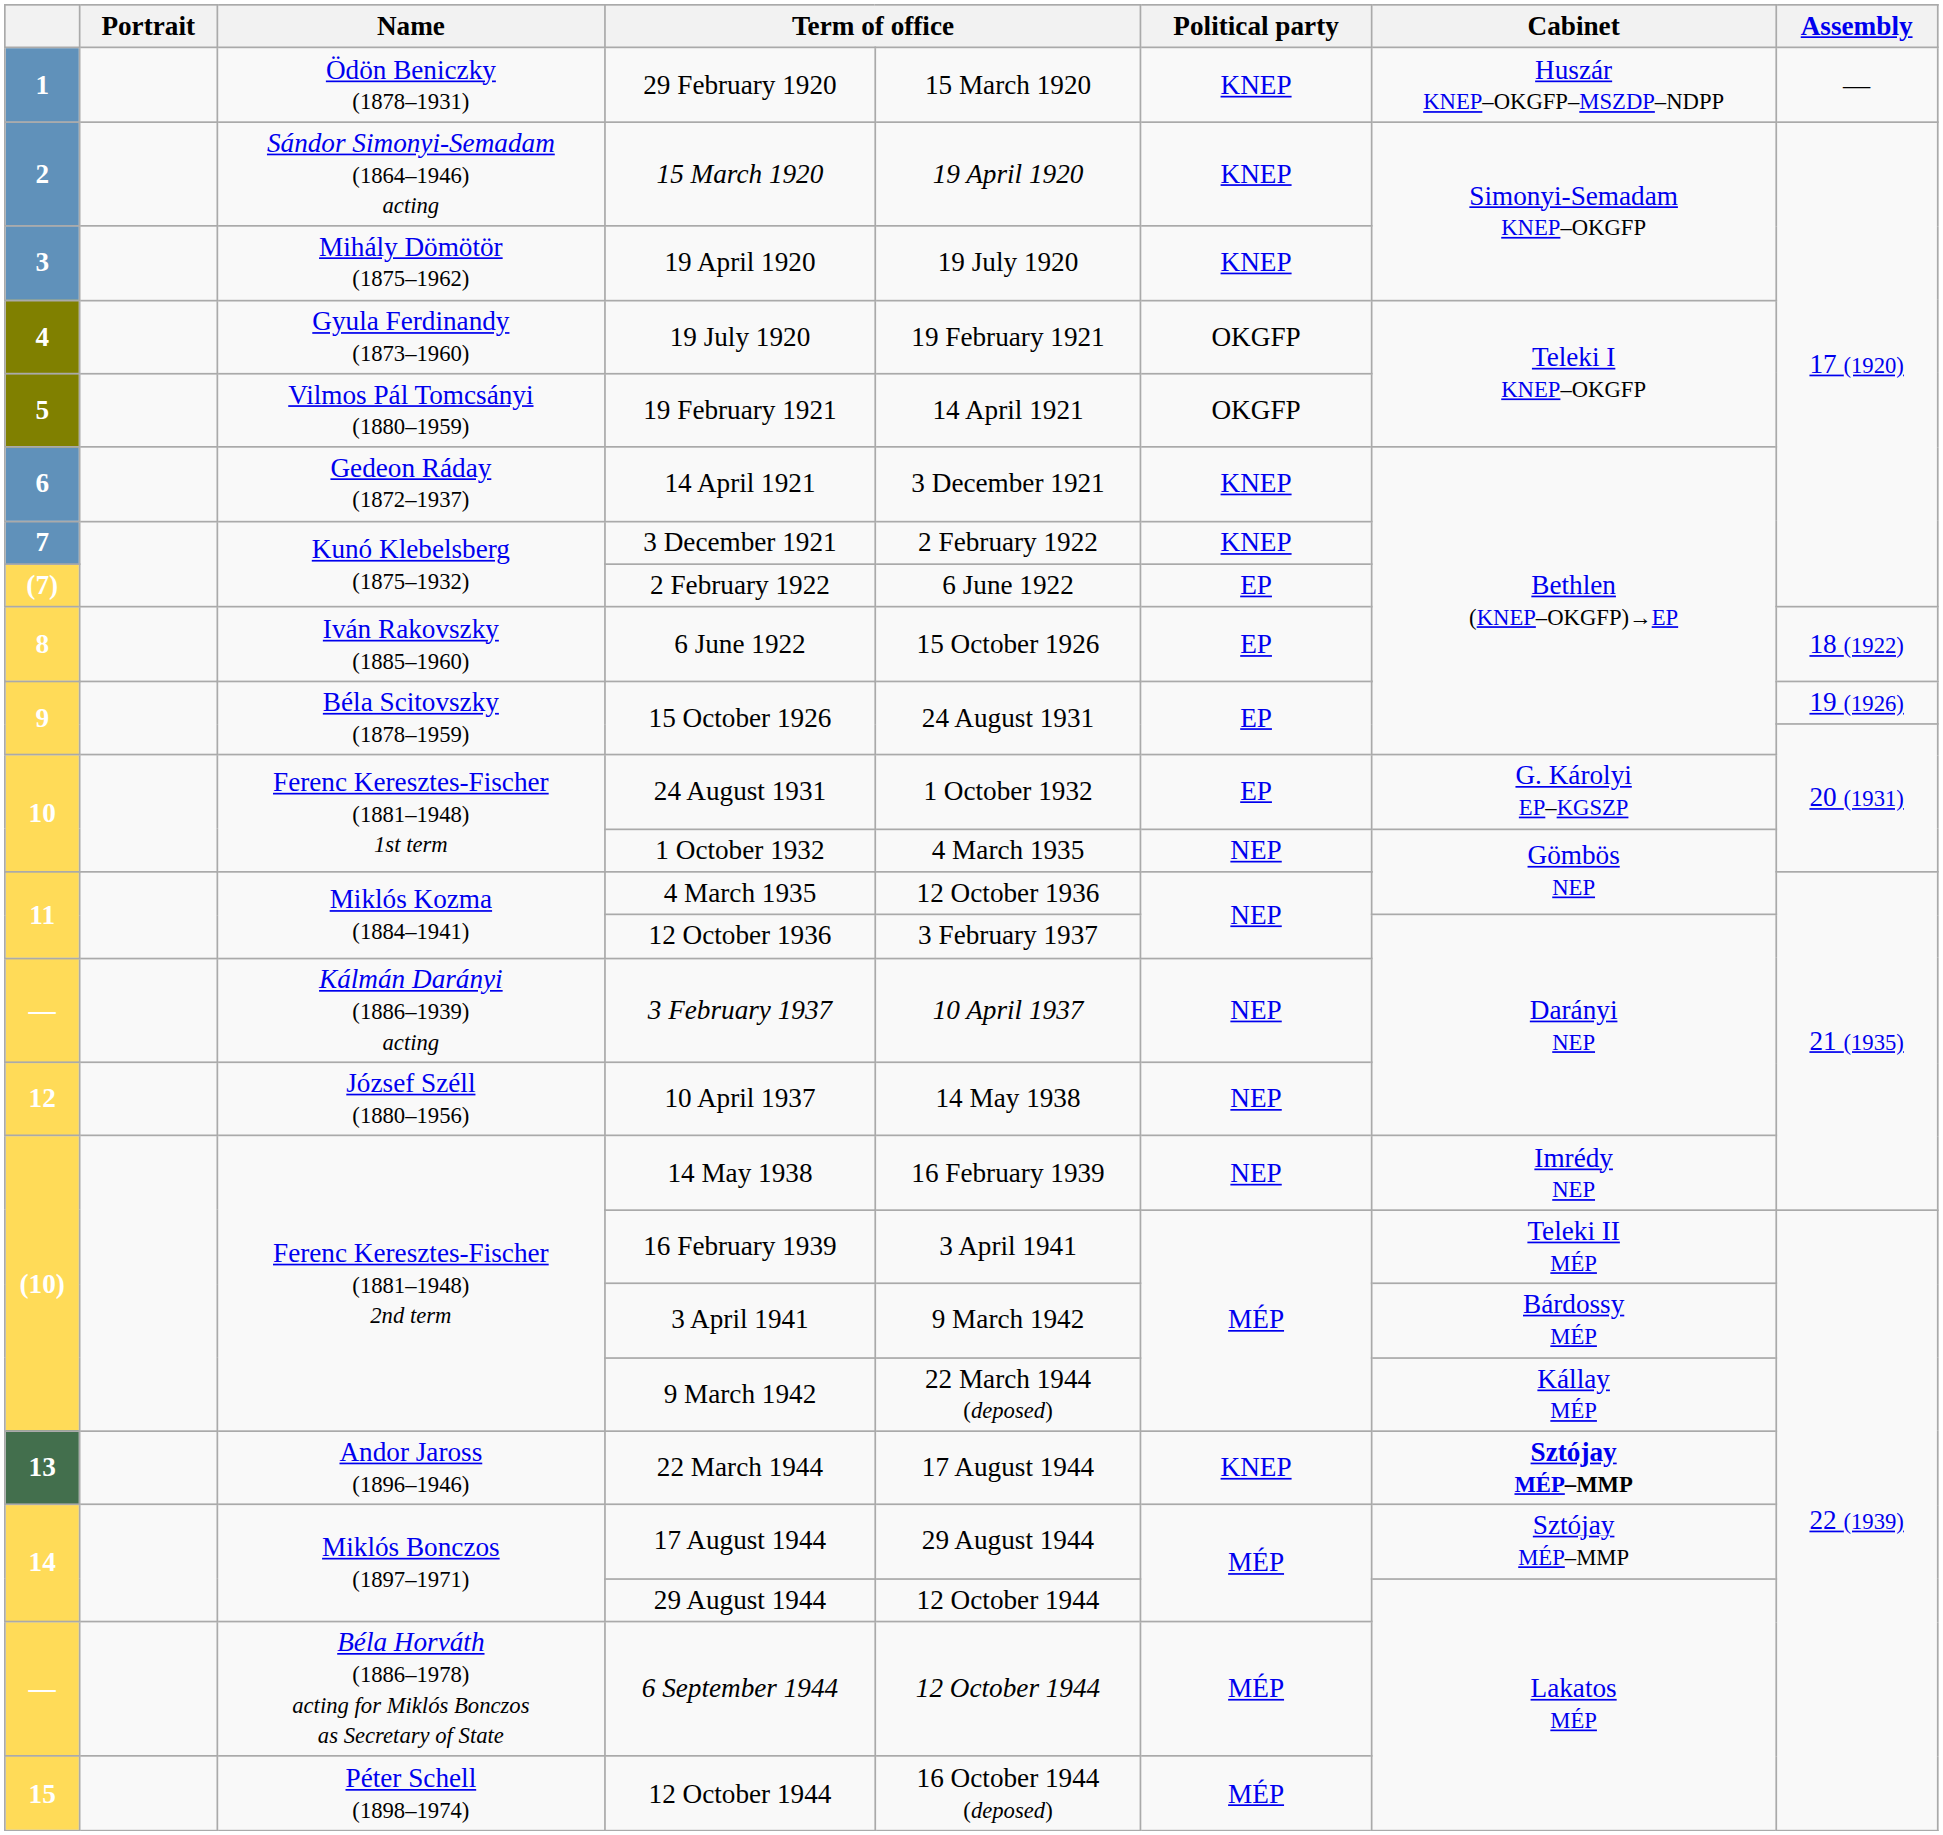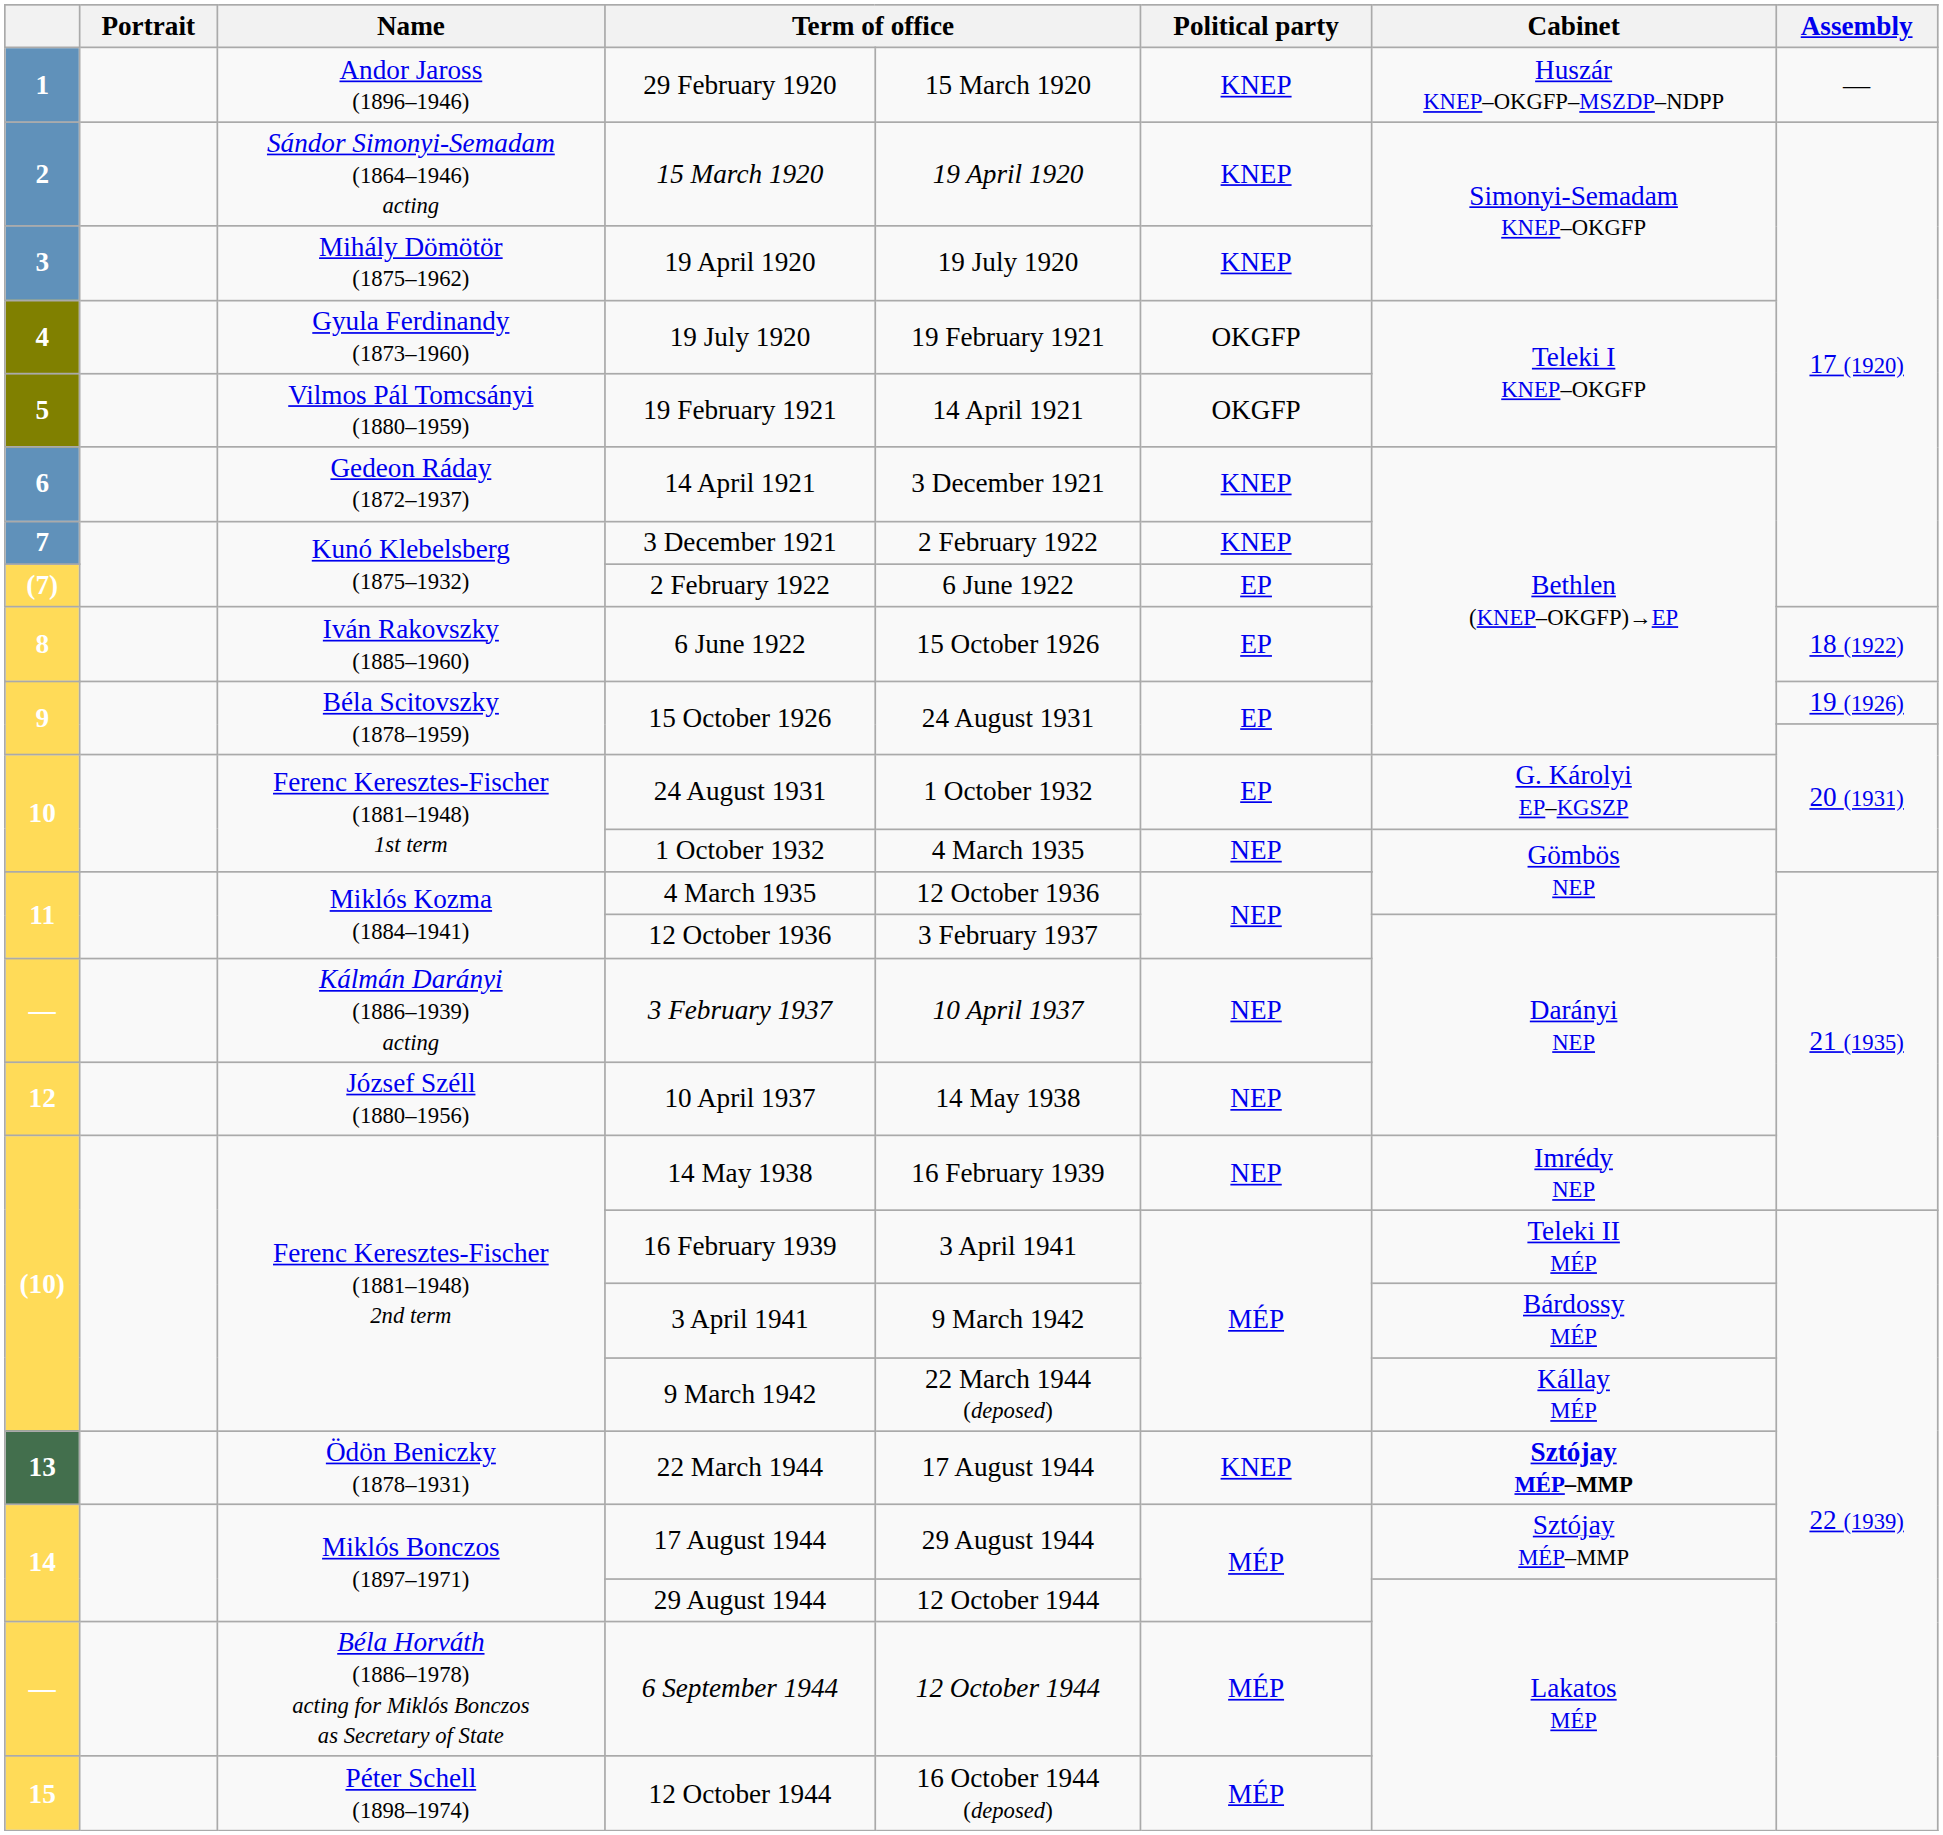 <table class="wikitable" style="width:90%; text-align:center;">
 <tr>
 <th></th>
 <th>Portrait</th>
 <th>Name<br></th>
 <th colspan=2>Term of office</th>
 <th>Political party</th>
 <th>Cabinet</th>
 <th><a href='#'>Assembly</a><br></th>
 </tr>
 <tr>
 <th style="background:#6091ba; color:white;">1</th>
 <td></td>
-<td><a href='#'>Ödön Beniczky</a><br><small>(1878–1931)</small></td>
+<td><a href='#'>Andor Jaross</a><br><small>(1896–1946)</small></td>
 <td>29 February 1920</td>
 <td>15 March 1920</td>
 <td><a href='#'>KNEP</a></td>
 <td><a href='#'>Huszár</a><br><small><a href='#'>KNEP</a>–OKGFP–<a href='#'>MSZDP</a>–NDPP</small></td>
 <td>—</td>
 </tr>
 <tr>
 <th style="background:#6091ba; color:white;">2</th>
 <td></td>
 <td><em><a href='#'>Sándor Simonyi-Semadam</a></em><br><small>(1864–1946)<br><em>acting</em></small></td>
 <td><em>15 March 1920</em></td>
 <td><em>19 April 1920</em></td>
 <td><a href='#'>KNEP</a></td>
 <td rowspan="2"><a href='#'>Simonyi-Semadam</a><br><small><a href='#'>KNEP</a>–OKGFP</small></td>
 <td rowspan="7"><a href='#'>17 <small>(1920)</small></a></td>
 </tr>
 <tr>
 <th style="background:#6091ba; color:white;">3</th>
 <td></td>
 <td><a href='#'>Mihály Dömötör</a><br><small>(1875–1962)</small></td>
 <td>19 April 1920</td>
 <td>19 July 1920</td>
 <td><a href='#'>KNEP</a></td>
 </tr>
 <tr>
 <th style="background:olive; color:white;">4</th>
 <td></td>
 <td><a href='#'>Gyula Ferdinandy</a><br><small>(1873–1960)</small></td>
 <td>19 July 1920</td>
 <td>19 February 1921</td>
 <td>OKGFP</td>
 <td rowspan="2"><a href='#'>Teleki I</a><br><small><a href='#'>KNEP</a>–OKGFP</small></td>
 </tr>
 <tr>
 <th style="background:olive; color:white;">5</th>
 <td></td>
 <td><a href='#'>Vilmos Pál Tomcsányi</a><br><small>(1880–1959)</small></td>
 <td>19 February 1921</td>
 <td>14 April 1921</td>
 <td>OKGFP</td>
 </tr>
 <tr>
 <th style="background:#6091ba; color:white;">6</th>
 <td></td>
 <td><a href='#'>Gedeon Ráday</a><br><small>(1872–1937)</small></td>
 <td>14 April 1921</td>
 <td>3 December 1921</td>
 <td><a href='#'>KNEP</a></td>
 <td rowspan="7"><a href='#'>Bethlen</a><br><small>(<a href='#'>KNEP</a>–OKGFP)→<a href='#'>EP</a></small></td>
 </tr>
 <tr>
 <th style="background:#6091ba; color:white;">7</th>
 <td rowspan="2"></td>
 <td rowspan="2"><a href='#'>Kunó Klebelsberg</a><br><small>(1875–1932)</small></td>
 <td>3 December 1921</td>
 <td>2 February 1922</td>
 <td><a href='#'>KNEP</a></td>
 </tr>
 <tr>
 <th style="background:#ffdb58; color:white;">(7)</th>
 <td>2 February 1922</td>
 <td>6 June 1922</td>
 <td><a href='#'>EP</a></td>
 </tr>
 <tr>
 <th style="background:#ffdb58; color:white;">8</th>
 <td></td>
 <td><a href='#'>Iván Rakovszky</a><br><small>(1885–1960)</small></td>
 <td>6 June 1922</td>
 <td>15 October 1926</td>
 <td><a href='#'>EP</a></td>
 <td rowspan="2"><a href='#'>18 <small>(1922)</small></a></td>
 </tr>
 <tr>
 <th rowspan="3" style="background:#ffdb58; color:white;">9</th>
 <td rowspan="3"></td>
 <td rowspan="3"><a href='#'>Béla Scitovszky</a><br><small>(1878–1959)</small></td>
 <td rowspan="3">15 October 1926</td>
 <td rowspan="3">24 August 1931</td>
 <td rowspan="3"><a href='#'>EP</a></td>
 </tr>
 <tr>
 <td><a href='#'>19 <small>(1926)</small></a></td>
 </tr>
 <tr>
 <td rowspan="4"><a href='#'>20 <small>(1931)</small></a></td>
 </tr>
 <tr>
 <th rowspan="2" style="background:#ffdb58; color:white;">10</th>
 <td rowspan="2"></td>
 <td rowspan="2"><a href='#'>Ferenc Keresztes-Fischer</a><br><small>(1881–1948)<br><em>1st term</em></small></td>
 <td>24 August 1931</td>
 <td>1 October 1932</td>
 <td><a href='#'>EP</a></td>
 <td><a href='#'>G. Károlyi</a><br><small><a href='#'>EP</a>–<a href='#'>KGSZP</a></small></td>
 </tr>
 <tr>
 <td>1 October 1932</td>
 <td>4 March 1935</td>
 <td><a href='#'>NEP</a></td>
 <td rowspan="3"><a href='#'>Gömbös</a><br><small><a href='#'>NEP</a></small></td>
 </tr>
 <tr>
 <th rowspan="3" style="background:#ffdb58; color:white;">11</th>
 <td rowspan="3"></td>
 <td rowspan="3"><a href='#'>Miklós Kozma</a><br><small>(1884–1941)</small></td>
 <td rowspan="2">4 March 1935</td>
 <td rowspan="2">12 October 1936</td>
 <td rowspan="3"><a href='#'>NEP</a></td>
 </tr>
 <tr>
 <td rowspan="6"><a href='#'>21 <small>(1935)</small></a></td>
 </tr>
 <tr>
 <td>12 October 1936</td>
 <td>3 February 1937</td>
 <td rowspan="3"><a href='#'>Darányi</a><br><small><a href='#'>NEP</a></small></td>
 </tr>
 <tr>
 <th style="background:#ffdb58; color:white;">—</th>
 <td></td>
 <td><em><a href='#'>Kálmán Darányi</a></em><br><small>(1886–1939)<br><em>acting</em></small></td>
 <td><em>3 February 1937</em></td>
 <td><em>10 April 1937</em></td>
 <td><a href='#'>NEP</a></td>
 </tr>
 <tr>
 <th style="background:#ffdb58; color:white;">12</th>
 <td></td>
 <td><a href='#'>József Széll</a><br><small>(1880–1956)</small></td>
 <td>10 April 1937</td>
 <td>14 May 1938</td>
 <td><a href='#'>NEP</a></td>
 </tr>
 <tr>
 <th rowspan="5" style="background:#ffdb58; color:white;">(10)</th>
 <td rowspan="5"></td>
 <td rowspan="5"><a href='#'>Ferenc Keresztes-Fischer</a><br><small>(1881–1948)<br><em>2nd term</em></small></td>
 <td>14 May 1938</td>
 <td>16 February 1939</td>
 <td><a href='#'>NEP</a></td>
 <td><a href='#'>Imrédy</a><br><small><a href='#'>NEP</a></small></td>
 </tr>
 <tr>
 <td rowspan="2">16 February 1939</td>
 <td rowspan="2">3 April 1941</td>
 <td rowspan="4"><a href='#'>MÉP</a></td>
 <td rowspan="2"><a href='#'>Teleki II</a><br><small><a href='#'>MÉP</a></small></td>
 </tr>
 <tr>
 <td rowspan="8"><a href='#'>22 <small>(1939)</small></a></td>
 </tr>
 <tr>
 <td>3 April 1941</td>
 <td>9 March 1942</td>
 <td><a href='#'>Bárdossy</a><br><small><a href='#'>MÉP</a></small></td>
 </tr>
 <tr>
 <td>9 March 1942</td>
 <td>22 March 1944<br><small>(<em>deposed</em>)</small></td>
 <td><a href='#'>Kállay</a><br><small><a href='#'>MÉP</a></small></td>
 </tr>
 <tr>
 <th style="background:#436f4d; color:white;">13</th>
 <td></td>
-<td><a href='#'>Andor Jaross</a><br><small>(1896–1946)</small></td>
+<td><a href='#'>Ödön Beniczky</a><br><small>(1878–1931)</small></td>
 <td>22 March 1944</td>
 <td>17 August 1944</td>
 <td><a href='#'>KNEP</a></td>
 <td><strong><a href='#'>Sztójay</a><br><small><a href='#'>MÉP</a>–MMP</small></strong></td>
 </tr>
 <tr>
 <th rowspan="2" style="background:#ffdb58; color:white;">14</th>
 <td rowspan="2"></td>
 <td rowspan="2"><a href='#'>Miklós Bonczos</a><br><small>(1897–1971)</small></td>
 <td>17 August 1944</td>
 <td>29 August 1944</td>
 <td rowspan="2"><a href='#'>MÉP</a></td>
 <td><a href='#'>Sztójay</a><br><small><a href='#'>MÉP</a>–MMP</small></td>
 </tr>
 <tr>
 <td>29 August 1944</td>
 <td>12 October 1944</td>
 <td rowspan="3"><a href='#'>Lakatos</a><br><small><a href='#'>MÉP</a></small></td>
 </tr>
 <tr>
 <th style="background:#ffdb58; color:white;">—</th>
 <td></td>
 <td><em><a href='#'>Béla Horváth</a></em><br><small>(1886–1978)<br><em>acting for Miklós Bonczos<br>as Secretary of State</em></small></td>
 <td><em>6 September 1944</em></td>
 <td><em>12 October 1944</em></td>
 <td><a href='#'>MÉP</a></td>
 </tr>
 <tr>
 <th style="background:#ffdb58; color:white;">15</th>
 <td></td>
 <td><a href='#'>Péter Schell</a><br><small>(1898–1974)</small></td>
 <td>12 October 1944</td>
 <td>16 October 1944<br><small>(<em>deposed</em>)</small></td>
 <td><a href='#'>MÉP</a></td>
 </tr>
 </table>
